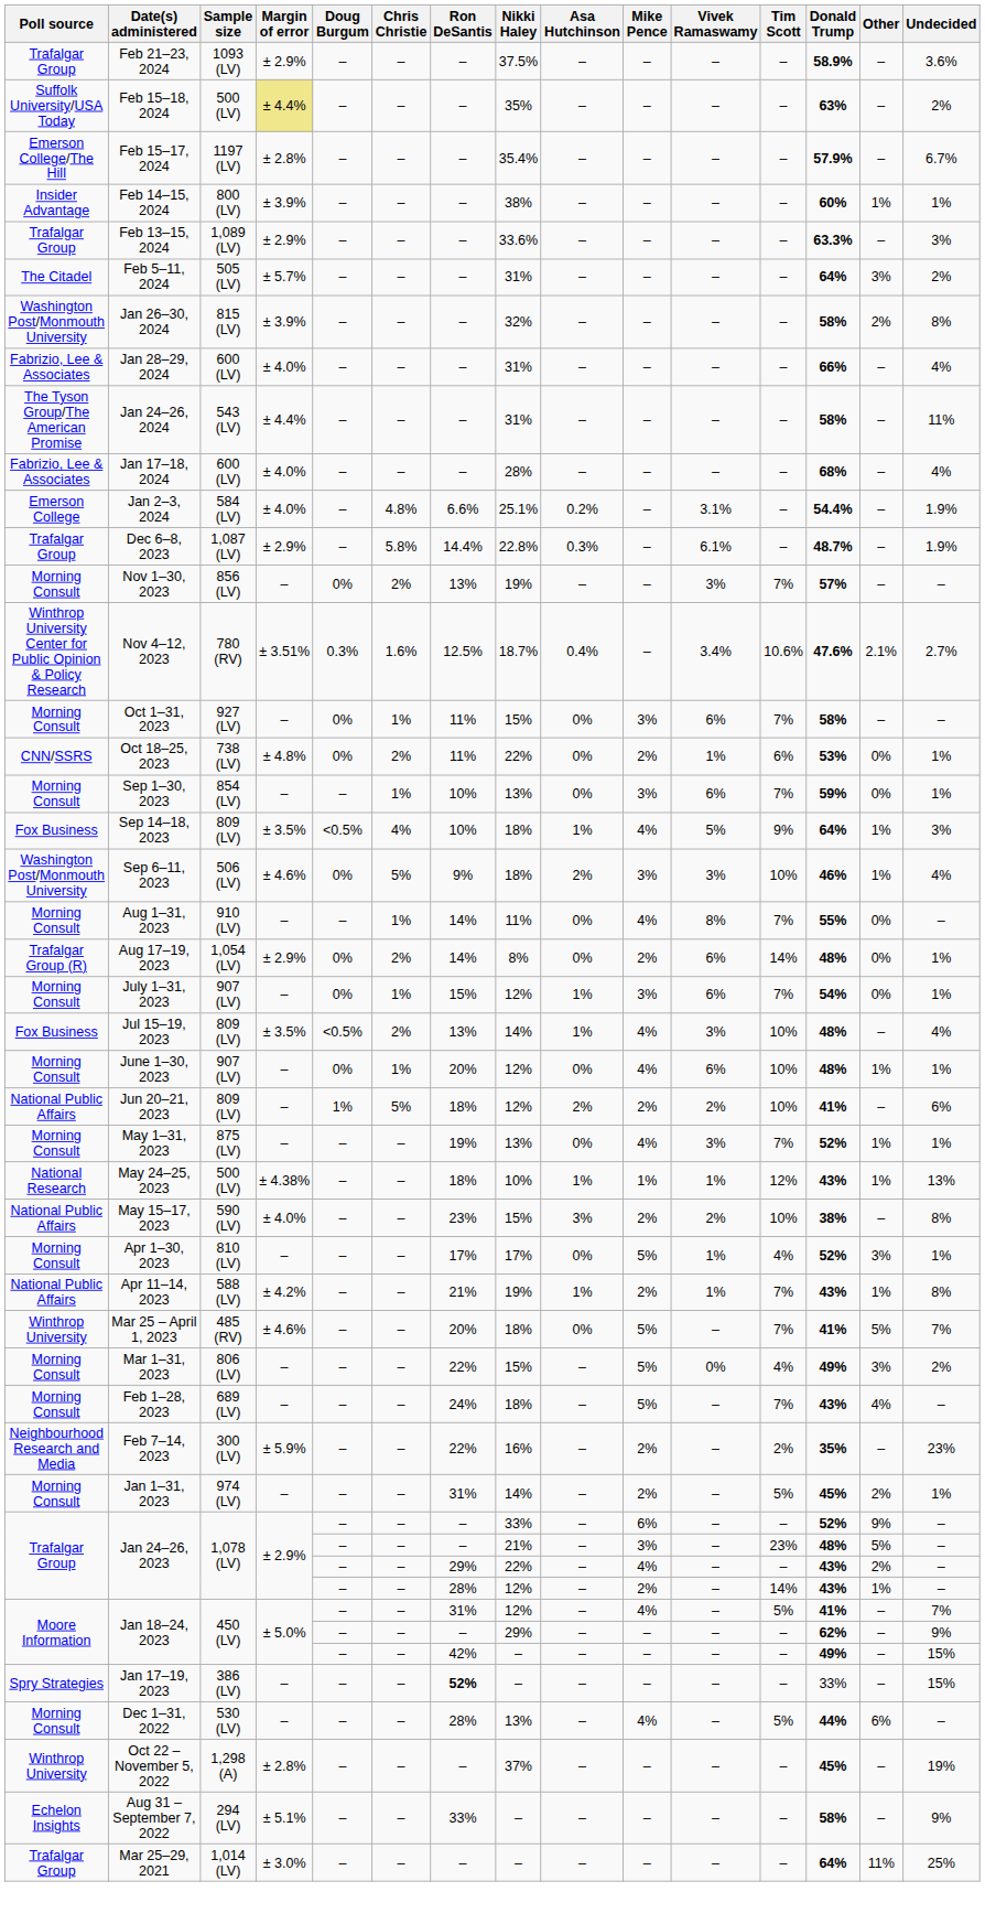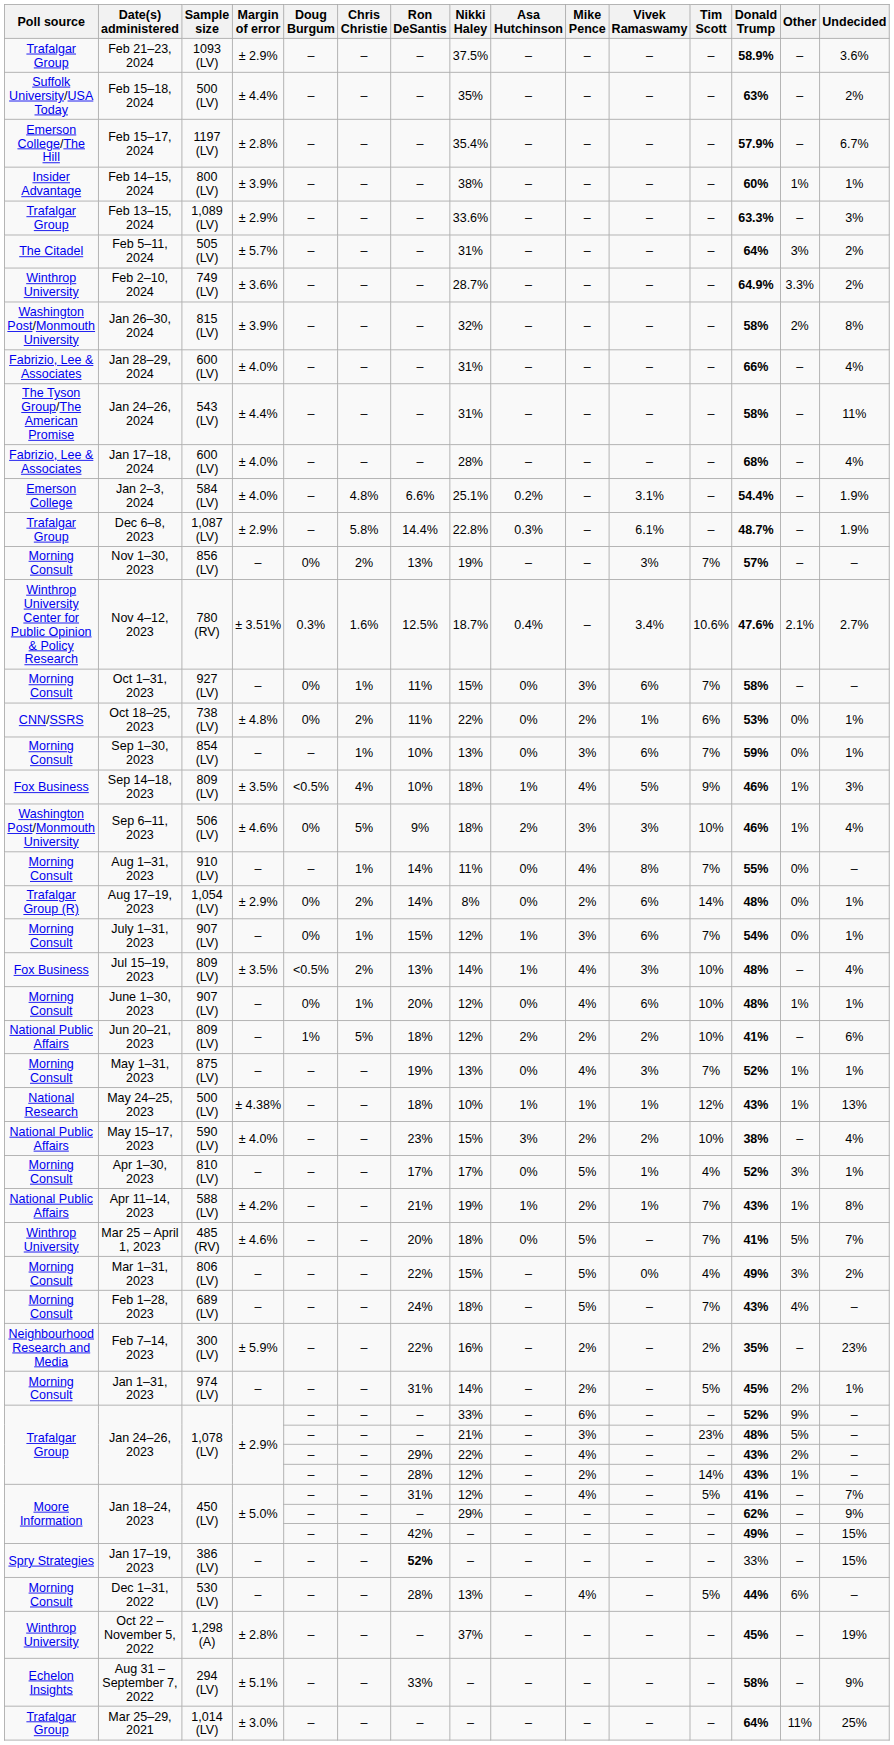 <table class="wikitable mw-datatable" style="font-size:90%;text-align:center;">
 <tr>
 <th>Poll source</th>
 <th>Date(s)<br>administered</th>
 <th>Sample<br>size</th>
 <th>Margin<br>of error</th>
 <th>Doug<br>Burgum</th>
 <th>Chris<br>Christie</th>
 <th>Ron<br>DeSantis</th>
 <th>Nikki<br>Haley</th>
 <th>Asa<br>Hutchinson</th>
 <th>Mike<br>Pence</th>
 <th>Vivek<br>Ramaswamy</th>
 <th>Tim<br>Scott</th>
 <th>Donald<br>Trump</th>
 <th>Other</th>
 <th>Undecided</th>
 </tr>
 <tr>
 <td><a href='#'>Trafalgar Group</a></td>
 <td>Feb 21–23, 2024</td>
 <td>1093 (LV)</td>
 <td>± 2.9%</td>
 <td>–</td>
 <td>–</td>
 <td>–</td>
 <td>37.5%</td>
 <td>–</td>
 <td>–</td>
 <td>–</td>
 <td>–</td>
 <td><strong>58.9%</strong></td>
 <td>–</td>
 <td>3.6%</td>
 </tr>
 <tr>
 <td><a href='#'>Suffolk University</a>/<a href='#'>USA Today</a></td>
 <td>Feb 15–18, 2024</td>
 <td>500 (LV)</td>
-<td style="background: khaki;">± 4.4%</td>
+<td>± 4.4%</td>
 <td>–</td>
 <td>–</td>
 <td>–</td>
 <td>35%</td>
 <td>–</td>
 <td>–</td>
 <td>–</td>
 <td>–</td>
 <td><strong>63%</strong></td>
 <td>–</td>
 <td>2%</td>
 </tr>
 <tr>
 <td><a href='#'>Emerson College</a>/<a href='#'>The Hill</a></td>
 <td>Feb 15–17, 2024</td>
 <td>1197 (LV)</td>
 <td>± 2.8%</td>
 <td>–</td>
 <td>–</td>
 <td>–</td>
 <td>35.4%</td>
 <td>–</td>
 <td>–</td>
 <td>–</td>
 <td>–</td>
 <td><strong>57.9%</strong></td>
 <td>–</td>
 <td>6.7%</td>
 </tr>
 <tr>
 <td><a href='#'>Insider Advantage</a></td>
 <td>Feb 14–15, 2024</td>
 <td>800 (LV)</td>
 <td>± 3.9%</td>
 <td>–</td>
 <td>–</td>
 <td>–</td>
 <td>38%</td>
 <td>–</td>
 <td>–</td>
 <td>–</td>
 <td>–</td>
 <td><strong>60%</strong></td>
 <td>1%</td>
 <td>1%</td>
 </tr>
 <tr>
 <td><a href='#'>Trafalgar Group</a></td>
 <td>Feb 13–15, 2024</td>
 <td>1,089 (LV)</td>
 <td>± 2.9%</td>
 <td>–</td>
 <td>–</td>
 <td>–</td>
 <td>33.6%</td>
 <td>–</td>
 <td>–</td>
 <td>–</td>
 <td>–</td>
 <td><strong>63.3%</strong></td>
 <td>–</td>
 <td>3%</td>
 </tr>
 <tr>
 <td><a href='#'>The Citadel</a></td>
 <td>Feb 5–11, 2024</td>
 <td>505 (LV)</td>
 <td>± 5.7%</td>
 <td>–</td>
 <td>–</td>
 <td>–</td>
 <td>31%</td>
 <td>–</td>
 <td>–</td>
 <td>–</td>
 <td>–</td>
 <td><strong>64%</strong></td>
 <td>3%</td>
+<td>2%</td>
+</tr>
+<tr>
+<td><a href='#'>Winthrop University</a></td>
+<td>Feb 2–10, 2024</td>
+<td>749 (LV)</td>
+<td>± 3.6%</td>
+<td>–</td>
+<td>–</td>
+<td>–</td>
+<td>28.7%</td>
+<td>–</td>
+<td>–</td>
+<td>–</td>
+<td>–</td>
+<td><strong>64.9%</strong></td>
+<td>3.3%</td>
 <td>2%</td>
 </tr>
 <tr>
 <td><a href='#'>Washington Post</a>/<a href='#'>Monmouth University</a></td>
 <td>Jan 26–30, 2024</td>
 <td>815 (LV)</td>
 <td>± 3.9%</td>
 <td>–</td>
 <td>–</td>
 <td>–</td>
 <td>32%</td>
 <td>–</td>
 <td>–</td>
 <td>–</td>
 <td>–</td>
 <td><strong>58%</strong></td>
 <td>2%</td>
 <td>8%</td>
 </tr>
 <tr>
 <td><a href='#'>Fabrizio, Lee & Associates</a></td>
 <td>Jan 28–29, 2024</td>
 <td>600 (LV)</td>
 <td>± 4.0%</td>
 <td>–</td>
 <td>–</td>
 <td>–</td>
 <td>31%</td>
 <td>–</td>
 <td>–</td>
 <td>–</td>
 <td>–</td>
 <td><strong>66%</strong></td>
 <td>–</td>
 <td>4%</td>
 </tr>
 <tr>
 <td><a href='#'>The Tyson Group</a>/<a href='#'>The American Promise</a></td>
 <td>Jan 24–26, 2024</td>
 <td>543 (LV)</td>
 <td>± 4.4%</td>
 <td>–</td>
 <td>–</td>
 <td>–</td>
 <td>31%</td>
 <td>–</td>
 <td>–</td>
 <td>–</td>
 <td>–</td>
 <td><strong>58%</strong></td>
 <td>–</td>
 <td>11%</td>
 </tr>
 <tr>
 <td><a href='#'>Fabrizio, Lee & Associates</a></td>
 <td>Jan 17–18, 2024</td>
 <td>600 (LV)</td>
 <td>± 4.0%</td>
 <td>–</td>
 <td>–</td>
 <td>–</td>
 <td>28%</td>
 <td>–</td>
 <td>–</td>
 <td>–</td>
 <td>–</td>
 <td><strong>68%</strong></td>
 <td>–</td>
 <td>4%</td>
 </tr>
 <tr>
 <td><a href='#'>Emerson College</a></td>
 <td>Jan 2–3, 2024</td>
 <td>584 (LV)</td>
 <td>± 4.0%</td>
 <td>–</td>
 <td>4.8%</td>
 <td>6.6%</td>
 <td>25.1%</td>
 <td>0.2%</td>
 <td>–</td>
 <td>3.1%</td>
 <td>–</td>
 <td><strong>54.4%</strong></td>
 <td>–</td>
 <td>1.9%</td>
 </tr>
 <tr>
 <td><a href='#'>Trafalgar Group</a></td>
 <td>Dec 6–8, 2023</td>
 <td>1,087 (LV)</td>
 <td>± 2.9%</td>
 <td>–</td>
 <td>5.8%</td>
 <td>14.4%</td>
 <td>22.8%</td>
 <td>0.3%</td>
 <td>–</td>
 <td>6.1%</td>
 <td>–</td>
 <td><strong>48.7%</strong></td>
 <td>–</td>
 <td>1.9%</td>
 </tr>
 <tr>
 <td><a href='#'>Morning Consult</a></td>
 <td>Nov 1–30, 2023</td>
 <td>856 (LV)</td>
 <td>–</td>
 <td>0%</td>
 <td>2%</td>
 <td>13%</td>
 <td>19%</td>
 <td>–</td>
 <td>–</td>
 <td>3%</td>
 <td>7%</td>
 <td><strong>57%</strong></td>
 <td>–</td>
 <td>–</td>
 </tr>
 <tr>
 <td><a href='#'>Winthrop University Center for Public Opinion & Policy Research</a></td>
 <td>Nov 4–12, 2023</td>
 <td>780 (RV)</td>
 <td>± 3.51%</td>
 <td>0.3%</td>
 <td>1.6%</td>
 <td>12.5%</td>
 <td>18.7%</td>
 <td>0.4%</td>
 <td>–</td>
 <td>3.4%</td>
 <td>10.6%</td>
 <td><strong>47.6%</strong></td>
 <td>2.1%</td>
 <td>2.7%</td>
 </tr>
 <tr>
 <td><a href='#'>Morning Consult</a></td>
 <td>Oct 1–31, 2023</td>
 <td>927 (LV)</td>
 <td>–</td>
 <td>0%</td>
 <td>1%</td>
 <td>11%</td>
 <td>15%</td>
 <td>0%</td>
 <td>3%</td>
 <td>6%</td>
 <td>7%</td>
 <td><strong>58%</strong></td>
 <td>–</td>
 <td>–</td>
 </tr>
 <tr>
 <td><a href='#'>CNN</a>/<a href='#'>SSRS</a></td>
 <td>Oct 18–25, 2023</td>
 <td>738 (LV)</td>
 <td>± 4.8%</td>
 <td>0%</td>
 <td>2%</td>
 <td>11%</td>
 <td>22%</td>
 <td>0%</td>
 <td>2%</td>
 <td>1%</td>
 <td>6%</td>
 <td><strong>53%</strong></td>
 <td>0%</td>
 <td>1%</td>
 </tr>
 <tr>
 <td><a href='#'>Morning Consult</a></td>
 <td>Sep 1–30, 2023</td>
 <td>854 (LV)</td>
 <td>–</td>
 <td>–</td>
 <td>1%</td>
 <td>10%</td>
 <td>13%</td>
 <td>0%</td>
 <td>3%</td>
 <td>6%</td>
 <td>7%</td>
 <td><strong>59%</strong></td>
 <td>0%</td>
 <td>1%</td>
 </tr>
 <tr>
 <td><a href='#'>Fox Business</a></td>
 <td>Sep 14–18, 2023</td>
 <td>809 (LV)</td>
 <td>± 3.5%</td>
 <td><0.5%</td>
 <td>4%</td>
 <td>10%</td>
 <td>18%</td>
 <td>1%</td>
 <td>4%</td>
 <td>5%</td>
 <td>9%</td>
-<td><strong>64%</strong></td>
+<td><strong>46%</strong></td>
 <td>1%</td>
 <td>3%</td>
 </tr>
 <tr>
 <td><a href='#'>Washington Post</a>/<a href='#'>Monmouth University</a></td>
 <td>Sep 6–11, 2023</td>
 <td>506 (LV)</td>
 <td>± 4.6%</td>
 <td>0%</td>
 <td>5%</td>
 <td>9%</td>
 <td>18%</td>
 <td>2%</td>
 <td>3%</td>
 <td>3%</td>
 <td>10%</td>
 <td><strong>46%</strong></td>
 <td>1%</td>
 <td>4%</td>
 </tr>
 <tr>
 <td><a href='#'>Morning Consult</a></td>
 <td>Aug 1–31, 2023</td>
 <td>910 (LV)</td>
 <td>–</td>
 <td>–</td>
 <td>1%</td>
 <td>14%</td>
 <td>11%</td>
 <td>0%</td>
 <td>4%</td>
 <td>8%</td>
 <td>7%</td>
 <td><strong>55%</strong></td>
 <td>0%</td>
 <td>–</td>
 </tr>
 <tr>
 <td><a href='#'>Trafalgar Group (R)</a></td>
 <td>Aug 17–19, 2023</td>
 <td>1,054 (LV)</td>
 <td>± 2.9%</td>
 <td>0%</td>
 <td>2%</td>
 <td>14%</td>
 <td>8%</td>
 <td>0%</td>
 <td>2%</td>
 <td>6%</td>
 <td>14%</td>
 <td><strong>48%</strong></td>
 <td>0%</td>
 <td>1%</td>
 </tr>
 <tr>
 <td><a href='#'>Morning Consult</a></td>
 <td>July 1–31, 2023</td>
 <td>907 (LV)</td>
 <td>–</td>
 <td>0%</td>
 <td>1%</td>
 <td>15%</td>
 <td>12%</td>
 <td>1%</td>
 <td>3%</td>
 <td>6%</td>
 <td>7%</td>
 <td><strong>54%</strong></td>
 <td>0%</td>
 <td>1%</td>
 </tr>
 <tr>
 <td><a href='#'>Fox Business</a></td>
 <td>Jul 15–19, 2023</td>
 <td>809 (LV)</td>
 <td>± 3.5%</td>
 <td><0.5%</td>
 <td>2%</td>
 <td>13%</td>
 <td>14%</td>
 <td>1%</td>
 <td>4%</td>
 <td>3%</td>
 <td>10%</td>
 <td><strong>48%</strong></td>
 <td>–</td>
 <td>4%</td>
 </tr>
 <tr>
 <td><a href='#'>Morning Consult</a></td>
 <td>June 1–30, 2023</td>
 <td>907 (LV)</td>
 <td>–</td>
 <td>0%</td>
 <td>1%</td>
 <td>20%</td>
 <td>12%</td>
 <td>0%</td>
 <td>4%</td>
 <td>6%</td>
 <td>10%</td>
 <td><strong>48%</strong></td>
 <td>1%</td>
 <td>1%</td>
 </tr>
 <tr>
 <td><a href='#'>National Public Affairs</a></td>
 <td>Jun 20–21, 2023</td>
 <td>809 (LV)</td>
 <td>–</td>
 <td>1%</td>
 <td>5%</td>
 <td>18%</td>
 <td>12%</td>
 <td>2%</td>
 <td>2%</td>
 <td>2%</td>
 <td>10%</td>
 <td><strong>41%</strong></td>
 <td>–</td>
 <td>6%</td>
 </tr>
 <tr>
 <td><a href='#'>Morning Consult</a></td>
 <td>May 1–31, 2023</td>
 <td>875 (LV)</td>
 <td>–</td>
 <td>–</td>
 <td>–</td>
 <td>19%</td>
 <td>13%</td>
 <td>0%</td>
 <td>4%</td>
 <td>3%</td>
 <td>7%</td>
 <td><strong>52%</strong></td>
 <td>1%</td>
 <td>1%</td>
 </tr>
 <tr>
 <td><a href='#'>National Research</a></td>
 <td>May 24–25, 2023</td>
 <td>500 (LV)</td>
 <td>± 4.38%</td>
 <td>–</td>
 <td>–</td>
 <td>18%</td>
 <td>10%</td>
 <td>1%</td>
 <td>1%</td>
 <td>1%</td>
 <td>12%</td>
 <td><strong>43%</strong></td>
 <td>1%</td>
 <td>13%</td>
 </tr>
 <tr>
 <td><a href='#'>National Public Affairs</a></td>
 <td>May 15–17, 2023</td>
 <td>590 (LV)</td>
 <td>± 4.0%</td>
 <td>–</td>
 <td>–</td>
 <td>23%</td>
 <td>15%</td>
 <td>3%</td>
 <td>2%</td>
 <td>2%</td>
 <td>10%</td>
 <td><strong>38%</strong></td>
 <td>–</td>
-<td>8%</td>
+<td>4%</td>
 </tr>
 <tr>
 <td><a href='#'>Morning Consult</a></td>
 <td>Apr 1–30, 2023</td>
 <td>810 (LV)</td>
 <td>–</td>
 <td>–</td>
 <td>–</td>
 <td>17%</td>
 <td>17%</td>
 <td>0%</td>
 <td>5%</td>
 <td>1%</td>
 <td>4%</td>
 <td><strong>52%</strong></td>
 <td>3%</td>
 <td>1%</td>
 </tr>
 <tr>
 <td><a href='#'>National Public Affairs</a></td>
 <td>Apr 11–14, 2023</td>
 <td>588 (LV)</td>
 <td>± 4.2%</td>
 <td>–</td>
 <td>–</td>
 <td>21%</td>
 <td>19%</td>
 <td>1%</td>
 <td>2%</td>
 <td>1%</td>
 <td>7%</td>
 <td><strong>43%</strong></td>
 <td>1%</td>
 <td>8%</td>
 </tr>
 <tr>
 <td><a href='#'>Winthrop University</a></td>
 <td>Mar 25 – April 1, 2023</td>
 <td>485 (RV)</td>
 <td>± 4.6%</td>
 <td>–</td>
 <td>–</td>
 <td>20%</td>
 <td>18%</td>
 <td>0%</td>
 <td>5%</td>
 <td>–</td>
 <td>7%</td>
 <td><strong>41%</strong></td>
 <td>5%</td>
 <td>7%</td>
 </tr>
 <tr>
 <td><a href='#'>Morning Consult</a></td>
 <td>Mar 1–31, 2023</td>
 <td>806 (LV)</td>
 <td>–</td>
 <td>–</td>
 <td>–</td>
 <td>22%</td>
 <td>15%</td>
 <td>–</td>
 <td>5%</td>
 <td>0%</td>
 <td>4%</td>
 <td><strong>49%</strong></td>
 <td>3%</td>
 <td>2%</td>
 </tr>
 <tr>
 <td><a href='#'>Morning Consult</a></td>
 <td>Feb 1–28, 2023</td>
 <td>689 (LV)</td>
 <td>–</td>
 <td>–</td>
 <td>–</td>
 <td>24%</td>
 <td>18%</td>
 <td>–</td>
 <td>5%</td>
 <td>–</td>
 <td>7%</td>
 <td><strong>43%</strong></td>
 <td>4%</td>
 <td>–</td>
 </tr>
 <tr>
 <td><a href='#'>Neighbourhood Research and Media</a></td>
 <td>Feb 7–14, 2023</td>
 <td>300 (LV)</td>
 <td>± 5.9%</td>
 <td>–</td>
 <td>–</td>
 <td>22%</td>
 <td>16%</td>
 <td>–</td>
 <td>2%</td>
 <td>–</td>
 <td>2%</td>
 <td><strong>35%</strong></td>
 <td>–</td>
 <td>23%</td>
 </tr>
 <tr>
 <td><a href='#'>Morning Consult</a></td>
 <td>Jan 1–31, 2023</td>
 <td>974 (LV)</td>
 <td>–</td>
 <td>–</td>
 <td>–</td>
 <td>31%</td>
 <td>14%</td>
 <td>–</td>
 <td>2%</td>
 <td>–</td>
 <td>5%</td>
 <td><strong>45%</strong></td>
 <td>2%</td>
 <td>1%</td>
 </tr>
 <tr>
 <td rowspan=4><a href='#'>Trafalgar Group</a></td>
 <td rowspan=4>Jan 24–26, 2023</td>
 <td rowspan=4>1,078 (LV)</td>
 <td rowspan=4>± 2.9%</td>
 <td>–</td>
 <td>–</td>
 <td>–</td>
 <td>33%</td>
 <td>–</td>
 <td>6%</td>
 <td>–</td>
 <td>–</td>
 <td><strong>52%</strong></td>
 <td>9%</td>
 <td>–</td>
 </tr>
 <tr>
 <td>–</td>
 <td>–</td>
 <td>–</td>
 <td>21%</td>
 <td>–</td>
 <td>3%</td>
 <td>–</td>
 <td>23%</td>
 <td><strong>48%</strong></td>
 <td>5%</td>
 <td>–</td>
 </tr>
 <tr>
 <td>–</td>
 <td>–</td>
 <td>29%</td>
 <td>22%</td>
 <td>–</td>
 <td>4%</td>
 <td>–</td>
 <td>–</td>
 <td><strong>43%</strong></td>
 <td>2%</td>
 <td>–</td>
 </tr>
 <tr>
 <td>–</td>
 <td>–</td>
 <td>28%</td>
 <td>12%</td>
 <td>–</td>
 <td>2%</td>
 <td>–</td>
 <td>14%</td>
 <td><strong>43%</strong></td>
 <td>1%</td>
 <td>–</td>
 </tr>
 <tr>
 <td rowspan=3><a href='#'>Moore Information</a></td>
 <td rowspan=3>Jan 18–24, 2023</td>
 <td rowspan=3>450 (LV)</td>
 <td rowspan=3>± 5.0%</td>
 <td>–</td>
 <td>–</td>
 <td>31%</td>
 <td>12%</td>
 <td>–</td>
 <td>4%</td>
 <td>–</td>
 <td>5%</td>
 <td><strong>41%</strong></td>
 <td>–</td>
 <td>7%</td>
 </tr>
 <tr>
 <td>–</td>
 <td>–</td>
 <td>–</td>
 <td>29%</td>
 <td>–</td>
 <td>–</td>
 <td>–</td>
 <td>–</td>
 <td><strong>62%</strong></td>
 <td>–</td>
 <td>9%</td>
 </tr>
 <tr>
 <td>–</td>
 <td>–</td>
 <td>42%</td>
 <td>–</td>
 <td>–</td>
 <td>–</td>
 <td>–</td>
 <td>–</td>
 <td><strong>49%</strong></td>
 <td>–</td>
 <td>15%</td>
 </tr>
 <tr>
 <td><a href='#'>Spry Strategies</a></td>
 <td>Jan 17–19, 2023</td>
 <td>386 (LV)</td>
 <td>–</td>
 <td>–</td>
 <td>–</td>
 <td><strong>52%</strong></td>
 <td>–</td>
 <td>–</td>
 <td>–</td>
 <td>–</td>
 <td>–</td>
 <td>33%</td>
 <td>–</td>
 <td>15%</td>
 </tr>
 <tr>
 <td><a href='#'>Morning Consult</a></td>
 <td>Dec 1–31, 2022</td>
 <td>530 (LV)</td>
 <td>–</td>
 <td>–</td>
 <td>–</td>
 <td>28%</td>
 <td>13%</td>
 <td>–</td>
 <td>4%</td>
 <td>–</td>
 <td>5%</td>
 <td><strong>44%</strong></td>
 <td>6%</td>
 <td>–</td>
 </tr>
 <tr>
 <td><a href='#'>Winthrop University</a></td>
 <td>Oct 22 – November 5, 2022</td>
 <td>1,298 (A)</td>
 <td>± 2.8%</td>
 <td>–</td>
 <td>–</td>
 <td>–</td>
 <td>37%</td>
 <td>–</td>
 <td>–</td>
 <td>–</td>
 <td>–</td>
 <td><strong>45%</strong></td>
 <td>–</td>
 <td>19%</td>
 </tr>
 <tr>
 <td><a href='#'>Echelon Insights</a></td>
 <td>Aug 31 – September 7, 2022</td>
 <td>294 (LV)</td>
 <td>± 5.1%</td>
 <td>–</td>
 <td>–</td>
 <td>33%</td>
 <td>–</td>
 <td>–</td>
 <td>–</td>
 <td>–</td>
 <td>–</td>
 <td><strong>58%</strong></td>
 <td>–</td>
 <td>9%</td>
 </tr>
 <tr>
 <td><a href='#'>Trafalgar Group</a></td>
 <td>Mar 25–29, 2021</td>
 <td>1,014 (LV)</td>
 <td>± 3.0%</td>
 <td>–</td>
 <td>–</td>
 <td>–</td>
 <td>–</td>
 <td>–</td>
 <td>–</td>
 <td>–</td>
 <td>–</td>
 <td><strong>64%</strong></td>
 <td>11%</td>
 <td>25%</td>
 </tr>
 </table>
